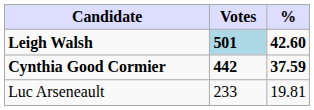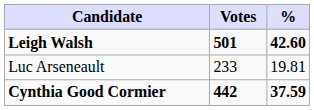 <table class="wikitable">
 <tr>
 <th style="background:#ddf; width:200px;">Candidate</th>
 <th style="background:#ddf; width:50px;">Votes</th>
 <th style="background:#ddf; width:30px;">%</th>
 </tr>
 <tr>
 <td><strong>Leigh Walsh</strong></td>
-<td style="background: lightblue;"><strong>501</strong></td>
+<td><strong>501</strong></td>
 <td><strong>42.60</strong></td>
+</tr>
+<tr>
+<td>Luc Arseneault</td>
+<td>233</td>
+<td>19.81</td>
 </tr>
 <tr>
 <td><strong>Cynthia Good Cormier</strong></td>
 <td><strong>442</strong></td>
 <td><strong>37.59</strong></td>
 </tr>
-<tr>
-<td>Luc Arseneault</td>
-<td>233</td>
-<td>19.81</td>
-</tr>
 </table>
